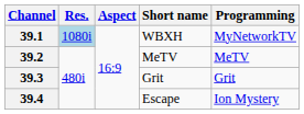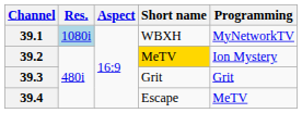 <table class="wikitable">
 <tr>
 <th><a href='#'>Channel</a></th>
 <th><a href='#'>Res.</a></th>
 <th><a href='#'>Aspect</a></th>
 <th>Short name</th>
 <th>Programming</th>
 </tr>
 <tr>
 <th scope = "row">39.1</th>
 <td style="background: lightblue;"><a href='#'>1080i</a></td>
 <td rowspan=4><a href='#'>16:9</a></td>
 <td>WBXH</td>
 <td><a href='#'>MyNetworkTV</a></td>
 </tr>
 <tr>
 <th scope = "row">39.2</th>
 <td rowspan=3><a href='#'>480i</a></td>
-<td>MeTV</td>
-<td><a href='#'>MeTV</a></td>
+<td style="background: gold;">MeTV</td>
+<td><a href='#'>Ion Mystery</a></td>
 </tr>
 <tr>
 <th scope = "row">39.3</th>
 <td>Grit</td>
 <td><a href='#'>Grit</a></td>
 </tr>
 <tr>
 <th scope = "row">39.4</th>
 <td>Escape</td>
-<td><a href='#'>Ion Mystery</a></td>
+<td><a href='#'>MeTV</a></td>
 </tr>
 </table>
